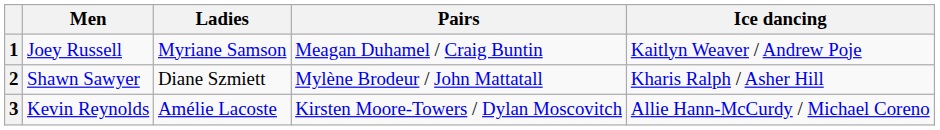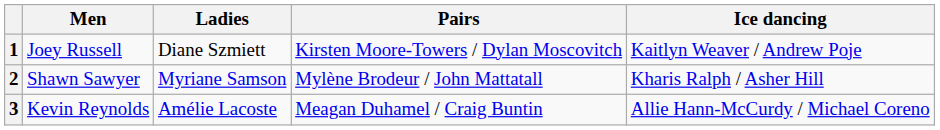 <table class="wikitable">
 <tr>
 <th></th>
 <th>Men</th>
 <th>Ladies</th>
 <th>Pairs</th>
 <th>Ice dancing</th>
 </tr>
 <tr>
 <th>1</th>
 <td><a href='#'>Joey Russell</a></td>
-<td><a href='#'>Myriane Samson</a></td>
-<td><a href='#'>Meagan Duhamel</a> / <a href='#'>Craig Buntin</a></td>
+<td>Diane Szmiett</td>
+<td><a href='#'>Kirsten Moore-Towers</a> / <a href='#'>Dylan Moscovitch</a></td>
 <td><a href='#'>Kaitlyn Weaver</a> / <a href='#'>Andrew Poje</a></td>
 </tr>
 <tr>
 <th>2</th>
 <td><a href='#'>Shawn Sawyer</a></td>
-<td>Diane Szmiett</td>
+<td><a href='#'>Myriane Samson</a></td>
 <td><a href='#'>Mylène Brodeur</a> / <a href='#'>John Mattatall</a></td>
 <td><a href='#'>Kharis Ralph</a> / <a href='#'>Asher Hill</a></td>
 </tr>
 <tr>
 <th>3</th>
 <td><a href='#'>Kevin Reynolds</a></td>
 <td><a href='#'>Amélie Lacoste</a></td>
-<td><a href='#'>Kirsten Moore-Towers</a> / <a href='#'>Dylan Moscovitch</a></td>
+<td><a href='#'>Meagan Duhamel</a> / <a href='#'>Craig Buntin</a></td>
 <td><a href='#'>Allie Hann-McCurdy</a> / <a href='#'>Michael Coreno</a></td>
 </tr>
 </table>
